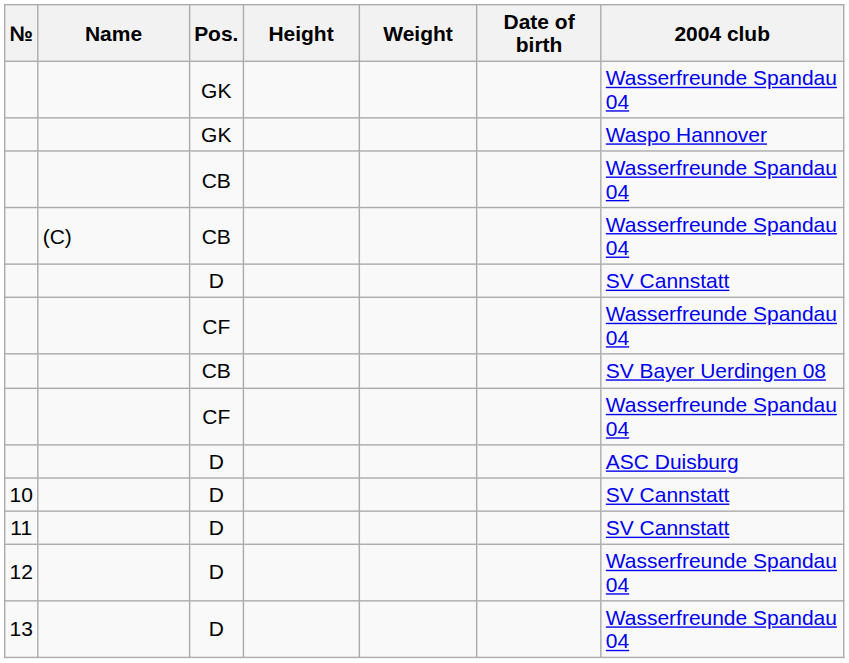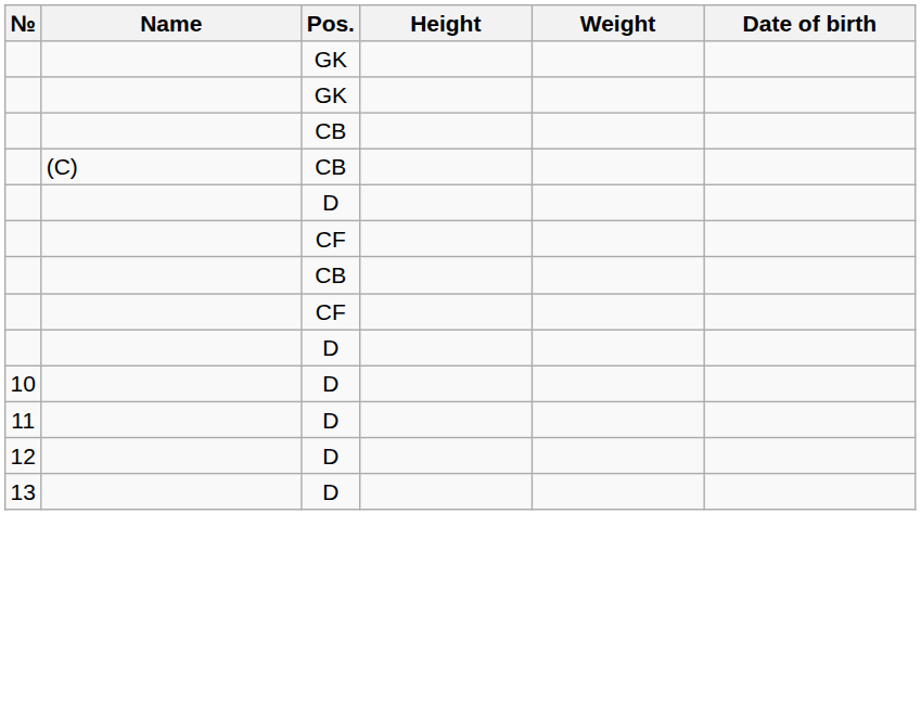 <table class="wikitable sortable" style="font-size:95%; text-align:center;">
 <tr>
 <th>№</th>
 <th style="width:15em">Name</th>
 <th>Pos.</th>
 <th style="width:9em">Height</th>
 <th style="width:9em">Weight</th>
 <th style="width:12em">Date of birth</th>
-<th style="width:20em">2004 club</th>
 </tr>
 <tr>
 <td></td>
 <td style="text-align:left;"></td>
 <td>GK</td>
 <td></td>
 <td></td>
 <td style="text-align:right;"></td>
-<td style="text-align:left;"> <a href='#'>Wasserfreunde Spandau 04</a></td>
 </tr>
 <tr>
 <td></td>
 <td style="text-align:left;"></td>
 <td>GK</td>
 <td></td>
 <td></td>
 <td style="text-align:right;"></td>
-<td style="text-align:left;"> <a href='#'>Waspo Hannover</a></td>
 </tr>
 <tr>
 <td></td>
 <td style="text-align:left;"></td>
 <td>CB</td>
 <td></td>
 <td></td>
 <td style="text-align:right;"></td>
-<td style="text-align:left;"> <a href='#'>Wasserfreunde Spandau 04</a></td>
 </tr>
 <tr>
 <td></td>
 <td style="text-align:left;"> (C)</td>
 <td>CB</td>
 <td></td>
 <td></td>
 <td style="text-align:right;"></td>
-<td style="text-align:left;"> <a href='#'>Wasserfreunde Spandau 04</a></td>
 </tr>
 <tr>
 <td></td>
 <td style="text-align:left;"></td>
 <td>D</td>
 <td></td>
 <td></td>
 <td style="text-align:right;"></td>
-<td style="text-align:left;"> <a href='#'>SV Cannstatt</a></td>
 </tr>
 <tr>
 <td></td>
 <td style="text-align:left;"></td>
 <td>CF</td>
 <td></td>
 <td></td>
 <td style="text-align:right;"></td>
-<td style="text-align:left;"> <a href='#'>Wasserfreunde Spandau 04</a></td>
 </tr>
 <tr>
 <td></td>
 <td style="text-align:left;"></td>
 <td>CB</td>
 <td></td>
 <td></td>
 <td style="text-align:right;"></td>
-<td style="text-align:left;"> <a href='#'>SV Bayer Uerdingen 08</a></td>
 </tr>
 <tr>
 <td></td>
 <td style="text-align:left;"></td>
 <td>CF</td>
 <td></td>
 <td></td>
 <td style="text-align:right;"></td>
-<td style="text-align:left;"> <a href='#'>Wasserfreunde Spandau 04</a></td>
 </tr>
 <tr>
 <td></td>
 <td style="text-align:left;"></td>
 <td>D</td>
 <td></td>
 <td></td>
 <td style="text-align:right;"></td>
-<td style="text-align:left;"> <a href='#'>ASC Duisburg</a></td>
 </tr>
 <tr>
 <td>10</td>
 <td style="text-align:left;"></td>
 <td>D</td>
 <td></td>
 <td></td>
 <td style="text-align:right;"></td>
-<td style="text-align:left;"> <a href='#'>SV Cannstatt</a></td>
 </tr>
 <tr>
 <td>11</td>
 <td style="text-align:left;"></td>
 <td>D</td>
 <td></td>
 <td></td>
 <td style="text-align:right;"></td>
-<td style="text-align:left;"> <a href='#'>SV Cannstatt</a></td>
 </tr>
 <tr>
 <td>12</td>
 <td style="text-align:left;"></td>
 <td>D</td>
 <td></td>
 <td></td>
 <td style="text-align:right;"></td>
-<td style="text-align:left;"> <a href='#'>Wasserfreunde Spandau 04</a></td>
 </tr>
 <tr>
 <td>13</td>
 <td style="text-align:left;"></td>
 <td>D</td>
 <td></td>
 <td></td>
 <td style="text-align:right;"></td>
-<td style="text-align:left;"> <a href='#'>Wasserfreunde Spandau 04</a></td>
 </tr>
 </table>
